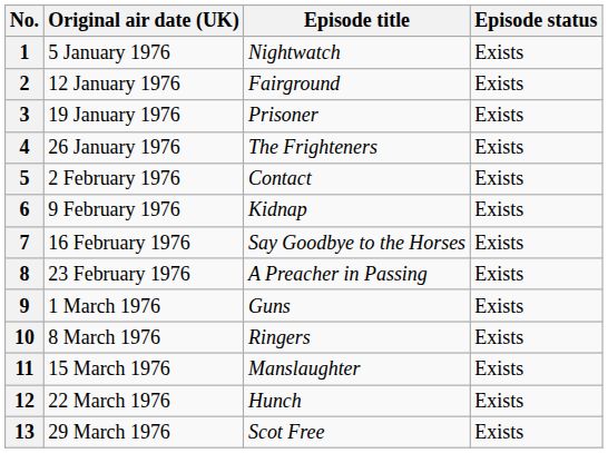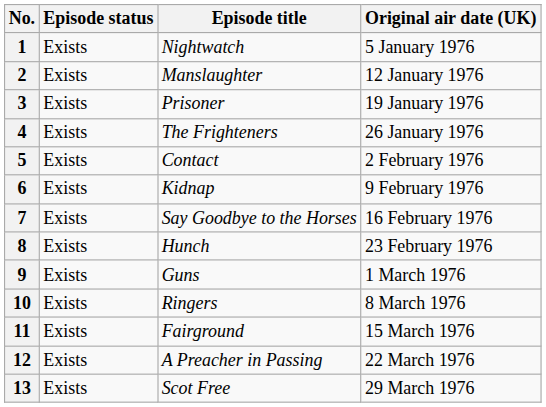 <table class="wikitable">
 <tr>
 <th>No.</th>
+<th>Episode status</th>
+<th>Episode title</th>
 <th>Original air date (UK)</th>
-<th>Episode title</th>
-<th>Episode status</th>
 </tr>
 <tr>
 <th style="text-align:center;">1</th>
+<td>Exists</td>
+<td><em>Nightwatch</em></td>
 <td>5 January 1976</td>
-<td><em>Nightwatch</em></td>
-<td>Exists</td>
 </tr>
 <tr>
 <th style="text-align:center;">2</th>
+<td>Exists</td>
+<td><em>Manslaughter</em></td>
 <td>12 January 1976</td>
-<td><em>Fairground</em></td>
-<td>Exists</td>
 </tr>
 <tr>
 <th style="text-align:center;">3</th>
+<td>Exists</td>
+<td><em>Prisoner</em></td>
 <td>19 January 1976</td>
-<td><em>Prisoner</em></td>
-<td>Exists</td>
 </tr>
 <tr>
 <th style="text-align:center;">4</th>
+<td>Exists</td>
+<td><em>The Frighteners</em></td>
 <td>26 January 1976</td>
-<td><em>The Frighteners</em></td>
-<td>Exists</td>
 </tr>
 <tr>
 <th style="text-align:center;">5</th>
+<td>Exists</td>
+<td><em>Contact</em></td>
 <td>2 February 1976</td>
-<td><em>Contact</em></td>
-<td>Exists</td>
 </tr>
 <tr>
 <th style="text-align:center;">6</th>
+<td>Exists</td>
+<td><em>Kidnap</em></td>
 <td>9 February 1976</td>
-<td><em>Kidnap</em></td>
-<td>Exists</td>
 </tr>
 <tr>
 <th style="text-align:center;">7</th>
+<td>Exists</td>
+<td><em>Say Goodbye to the Horses</em></td>
 <td>16 February 1976</td>
-<td><em>Say Goodbye to the Horses</em></td>
-<td>Exists</td>
 </tr>
 <tr>
 <th style="text-align:center;">8</th>
+<td>Exists</td>
+<td><em>Hunch</em></td>
 <td>23 February 1976</td>
-<td><em>A Preacher in Passing</em></td>
-<td>Exists</td>
 </tr>
 <tr>
 <th style="text-align:center;">9</th>
+<td>Exists</td>
+<td><em>Guns</em></td>
 <td>1 March 1976</td>
-<td><em>Guns</em></td>
-<td>Exists</td>
 </tr>
 <tr>
 <th style="text-align:center;">10</th>
+<td>Exists</td>
+<td><em>Ringers</em></td>
 <td>8 March 1976</td>
-<td><em>Ringers</em></td>
-<td>Exists</td>
 </tr>
 <tr>
 <th style="text-align:center;">11</th>
+<td>Exists</td>
+<td><em>Fairground</em></td>
 <td>15 March 1976</td>
-<td><em>Manslaughter</em></td>
-<td>Exists</td>
 </tr>
 <tr>
 <th style="text-align:center;">12</th>
+<td>Exists</td>
+<td><em>A Preacher in Passing</em></td>
 <td>22 March 1976</td>
-<td><em>Hunch</em></td>
-<td>Exists</td>
 </tr>
 <tr>
 <th style="text-align:center;">13</th>
+<td>Exists</td>
+<td><em>Scot Free</em></td>
 <td>29 March 1976</td>
-<td><em>Scot Free</em></td>
-<td>Exists</td>
 </tr>
 </table>
